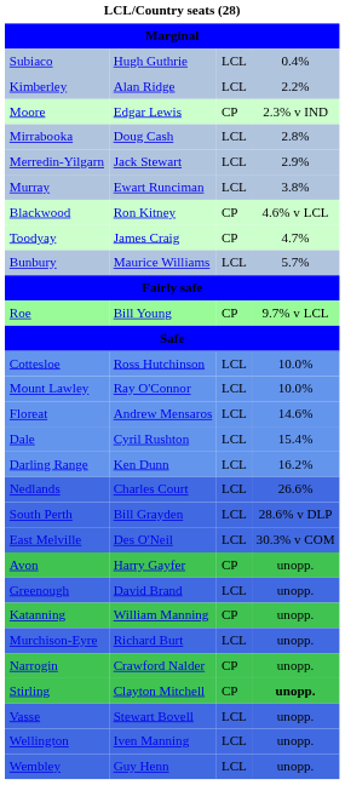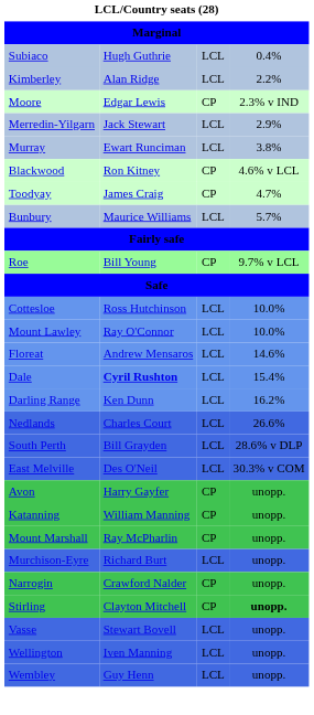 <table class="toccolours" cellpadding="5" cellspacing="0" style="float:left; margin-right:.5em; margin-top:.4em; font-size:90%;">
 <tr>
 <td COLSPAN=4 align="center"><strong>LCL/Country seats (28)</strong></td>
 </tr>
 <tr>
 <td COLSPAN=4 align="center" bgcolor="Blue"><span><strong>Marginal</strong></span></td>
 </tr>
 <tr>
 <td align="left" bgcolor="B0C4DE"><a href='#'>Subiaco</a></td>
 <td align="left" bgcolor="B0C4DE"><a href='#'>Hugh Guthrie</a></td>
 <td align="left" bgcolor="B0C4DE">LCL</td>
 <td align="center" bgcolor="B0C4DE">0.4%</td>
 </tr>
 <tr>
 <td align="left" bgcolor="B0C4DE"><a href='#'>Kimberley</a></td>
 <td align="left" bgcolor="B0C4DE"><a href='#'>Alan Ridge</a></td>
 <td align="left" bgcolor="B0C4DE">LCL</td>
 <td align="center" bgcolor="B0C4DE">2.2%</td>
 </tr>
 <tr>
 <td align="left" bgcolor="CCFFCC"><a href='#'>Moore</a></td>
 <td align="left" bgcolor="CCFFCC"><a href='#'>Edgar Lewis</a></td>
 <td align="left" bgcolor="CCFFCC">CP</td>
 <td align="center" bgcolor="CCFFCC">2.3% v IND</td>
-</tr>
-<tr>
-<td align="left" bgcolor="B0C4DE"><a href='#'>Mirrabooka</a></td>
-<td align="left" bgcolor="B0C4DE"><a href='#'>Doug Cash</a></td>
-<td align="left" bgcolor="B0C4DE">LCL</td>
-<td align="center" bgcolor="B0C4DE">2.8%</td>
 </tr>
 <tr>
 <td align="left" bgcolor="B0C4DE"><a href='#'>Merredin-Yilgarn</a></td>
 <td align="left" bgcolor="B0C4DE"><a href='#'>Jack Stewart</a></td>
 <td align="left" bgcolor="B0C4DE">LCL</td>
 <td align="center" bgcolor="B0C4DE">2.9%</td>
 </tr>
 <tr>
 <td align="left" bgcolor="B0C4DE"><a href='#'>Murray</a></td>
 <td align="left" bgcolor="B0C4DE"><a href='#'>Ewart Runciman</a></td>
 <td align="left" bgcolor="B0C4DE">LCL</td>
 <td align="center" bgcolor="B0C4DE">3.8%</td>
 </tr>
 <tr>
 <td align="left" bgcolor="CCFFCC"><a href='#'>Blackwood</a></td>
 <td align="left" bgcolor="CCFFCC"><a href='#'>Ron Kitney</a></td>
 <td align="left" bgcolor="CCFFCC">CP</td>
 <td align="center" bgcolor="CCFFCC">4.6% v LCL</td>
 </tr>
 <tr>
 <td align="left" bgcolor="CCFFCC"><a href='#'>Toodyay</a></td>
 <td align="left" bgcolor="CCFFCC"><a href='#'>James Craig</a></td>
 <td align="left" bgcolor="CCFFCC">CP</td>
 <td align="center" bgcolor="CCFFCC">4.7%</td>
 </tr>
 <tr>
 <td align="left" bgcolor="B0C4DE"><a href='#'>Bunbury</a></td>
 <td align="left" bgcolor="B0C4DE"><a href='#'>Maurice Williams</a></td>
 <td align="left" bgcolor="B0C4DE">LCL</td>
 <td align="center" bgcolor="B0C4DE">5.7%</td>
 </tr>
 <tr>
 <td COLSPAN=4 align="center" bgcolor="Blue"><span><strong>Fairly safe</strong></span></td>
 </tr>
 <tr>
 <td align="left" bgcolor="98FB98"><a href='#'>Roe</a></td>
 <td align="left" bgcolor="98FB98"><a href='#'>Bill Young</a></td>
 <td align="left" bgcolor="98FB98">CP</td>
 <td align="center" bgcolor="98FB98">9.7% v LCL</td>
 </tr>
 <tr>
 <td COLSPAN=4 align="center" bgcolor="Blue"><span><strong>Safe</strong></span></td>
 </tr>
 <tr>
 <td align="left" bgcolor="6495ED"><a href='#'>Cottesloe</a></td>
 <td align="left" bgcolor="6495ED"><a href='#'>Ross Hutchinson</a></td>
 <td align="left" bgcolor="6495ED">LCL</td>
 <td align="center" bgcolor="6495ED">10.0%</td>
 </tr>
 <tr>
 <td align="left" bgcolor="6495ED"><a href='#'>Mount Lawley</a></td>
 <td align="left" bgcolor="6495ED"><a href='#'>Ray O'Connor</a></td>
 <td align="left" bgcolor="6495ED">LCL</td>
 <td align="center" bgcolor="6495ED">10.0%</td>
 </tr>
 <tr>
 <td align="left" bgcolor="6495ED"><a href='#'>Floreat</a></td>
 <td align="left" bgcolor="6495ED"><a href='#'>Andrew Mensaros</a></td>
 <td align="left" bgcolor="6495ED">LCL</td>
 <td align="center" bgcolor="6495ED">14.6%</td>
 </tr>
 <tr>
 <td align="left" bgcolor="6495ED"><a href='#'>Dale</a></td>
-<td align="left" bgcolor="6495ED"><a href='#'>Cyril Rushton</a></td>
+<td align="left" bgcolor="6495ED"><strong><a href='#'>Cyril Rushton</a></strong></td>
 <td align="left" bgcolor="6495ED">LCL</td>
 <td align="center" bgcolor="6495ED">15.4%</td>
 </tr>
 <tr>
 <td align="left" bgcolor="6495ED"><a href='#'>Darling Range</a></td>
 <td align="left" bgcolor="6495ED"><a href='#'>Ken Dunn</a></td>
 <td align="left" bgcolor="6495ED">LCL</td>
 <td align="center" bgcolor="6495ED">16.2%</td>
 </tr>
 <tr>
 <td align="left" bgcolor="4169E1"><a href='#'>Nedlands</a></td>
 <td align="left" bgcolor="4169E1"><a href='#'>Charles Court</a></td>
 <td align="left" bgcolor="4169E1">LCL</td>
 <td align="center" bgcolor="4169E1">26.6%</td>
 </tr>
 <tr>
 <td align="left" bgcolor="4169E1"><a href='#'>South Perth</a></td>
 <td align="left" bgcolor="4169E1"><a href='#'>Bill Grayden</a></td>
 <td align="left" bgcolor="4169E1">LCL</td>
 <td align="center" bgcolor="4169E1">28.6% v DLP</td>
 </tr>
 <tr>
 <td align="left" bgcolor="4169E1"><a href='#'>East Melville</a></td>
 <td align="left" bgcolor="4169E1"><a href='#'>Des O'Neil</a></td>
 <td align="left" bgcolor="4169E1">LCL</td>
 <td align="center" bgcolor="4169E1">30.3% v COM</td>
 </tr>
 <tr>
 <td align="left" bgcolor="40C351"><a href='#'>Avon</a></td>
 <td align="left" bgcolor="40C351"><a href='#'>Harry Gayfer</a></td>
 <td align="left" bgcolor="40C351">CP</td>
 <td align="center" bgcolor="40C351">unopp.</td>
 </tr>
 <tr>
-<td align="left" bgcolor="4169E1"><a href='#'>Greenough</a></td>
-<td align="left" bgcolor="4169E1"><a href='#'>David Brand</a></td>
-<td align="left" bgcolor="4169E1">LCL</td>
-<td align="center" bgcolor="4169E1">unopp.</td>
+<td align="left" bgcolor="40C351"><a href='#'>Katanning</a></td>
+<td align="left" bgcolor="40C351"><a href='#'>William Manning</a></td>
+<td align="left" bgcolor="40C351">CP</td>
+<td align="center" bgcolor="40C351">unopp.</td>
 </tr>
 <tr>
-<td align="left" bgcolor="40C351"><a href='#'>Katanning</a></td>
-<td align="left" bgcolor="40C351"><a href='#'>William Manning</a></td>
+<td align="left" bgcolor="40C351"><a href='#'>Mount Marshall</a></td>
+<td align="left" bgcolor="40C351"><a href='#'>Ray McPharlin</a></td>
 <td align="left" bgcolor="40C351">CP</td>
 <td align="center" bgcolor="40C351">unopp.</td>
 </tr>
 <tr>
 <td align="left" bgcolor="4169E1"><a href='#'>Murchison-Eyre</a></td>
 <td align="left" bgcolor="4169E1"><a href='#'>Richard Burt</a></td>
 <td align="left" bgcolor="4169E1">LCL</td>
 <td align="center" bgcolor="4169E1">unopp.</td>
 </tr>
 <tr>
 <td align="left" bgcolor="40C351"><a href='#'>Narrogin</a></td>
 <td align="left" bgcolor="40C351"><a href='#'>Crawford Nalder</a></td>
 <td align="left" bgcolor="40C351">CP</td>
 <td align="center" bgcolor="40C351">unopp.</td>
 </tr>
 <tr>
 <td align="left" bgcolor="40C351"><a href='#'>Stirling</a></td>
 <td align="left" bgcolor="40C351"><a href='#'>Clayton Mitchell</a></td>
 <td align="left" bgcolor="40C351">CP</td>
 <td align="center" bgcolor="40C351"><strong>unopp.</strong></td>
 </tr>
 <tr>
 <td align="left" bgcolor="4169E1"><a href='#'>Vasse</a></td>
 <td align="left" bgcolor="4169E1"><a href='#'>Stewart Bovell</a></td>
 <td align="left" bgcolor="4169E1">LCL</td>
 <td align="center" bgcolor="4169E1">unopp.</td>
 </tr>
 <tr>
 <td align="left" bgcolor="4169E1"><a href='#'>Wellington</a></td>
 <td align="left" bgcolor="4169E1"><a href='#'>Iven Manning</a></td>
 <td align="left" bgcolor="4169E1">LCL</td>
 <td align="center" bgcolor="4169E1">unopp.</td>
 </tr>
 <tr>
 <td align="left" bgcolor="4169E1"><a href='#'>Wembley</a></td>
 <td align="left" bgcolor="4169E1"><a href='#'>Guy Henn</a></td>
 <td align="left" bgcolor="4169E1">LCL</td>
 <td align="center" bgcolor="4169E1">unopp.</td>
 </tr>
 <tr>
 </tr>
 </table>
